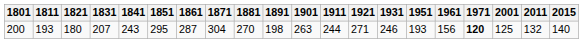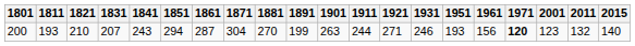 <table class="wikitable">
 <tr>
 <th>1801</th>
 <th>1811</th>
 <th>1821</th>
 <th>1831</th>
 <th>1841</th>
 <th>1851</th>
 <th>1861</th>
 <th>1871</th>
 <th>1881</th>
 <th>1891</th>
 <th>1901</th>
 <th>1911</th>
 <th>1921</th>
 <th>1931</th>
 <th>1951</th>
 <th>1961</th>
 <th>1971</th>
 <th>2001</th>
 <th>2011</th>
 <th>2015</th>
 </tr>
 <tr>
 <td>200</td>
 <td>193</td>
-<td>180</td>
+<td>210</td>
 <td>207</td>
 <td>243</td>
-<td>295</td>
+<td>294</td>
 <td>287</td>
 <td>304</td>
 <td>270</td>
-<td>198</td>
+<td>199</td>
 <td>263</td>
 <td>244</td>
 <td>271</td>
 <td>246</td>
 <td>193</td>
 <td>156</td>
 <td><strong>120</strong></td>
-<td>125</td>
+<td>123</td>
 <td>132</td>
 <td>140</td>
 </tr>
 </table>
